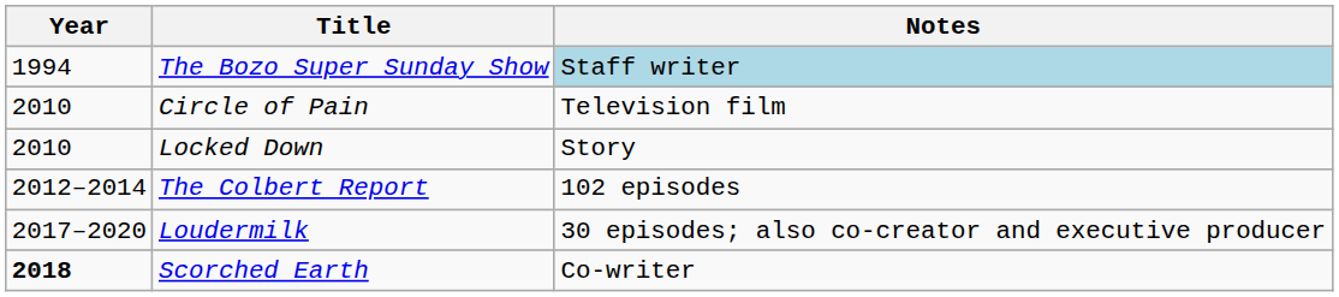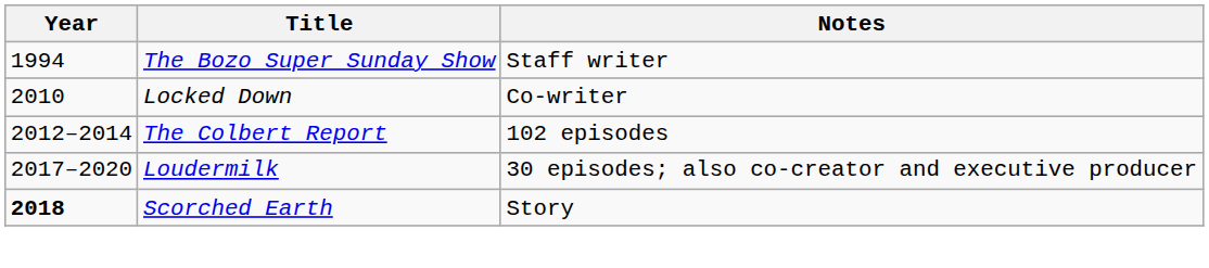 <table class="wikitable">
 <tr>
 <th>Year</th>
 <th>Title</th>
 <th>Notes</th>
 </tr>
 <tr>
 <td>1994</td>
 <td><em><a href='#'>The Bozo Super Sunday Show</a></em></td>
-<td style="background: lightblue;">Staff writer</td>
-</tr>
-<tr>
-<td>2010</td>
-<td><em>Circle of Pain</em></td>
-<td>Television film</td>
+<td>Staff writer</td>
 </tr>
 <tr>
 <td>2010</td>
 <td><em>Locked Down</em></td>
-<td>Story</td>
+<td>Co-writer</td>
 </tr>
 <tr>
 <td>2012–2014</td>
 <td><em><a href='#'>The Colbert Report</a></em></td>
 <td>102 episodes</td>
 </tr>
 <tr>
 <td>2017–2020</td>
 <td><a href='#'><em>Loudermilk</em></a></td>
 <td>30 episodes; also co-creator and executive producer</td>
 </tr>
 <tr>
 <td><strong>2018</strong></td>
 <td><a href='#'><em>Scorched Earth</em></a></td>
-<td>Co-writer</td>
+<td>Story</td>
 </tr>
 </table>
